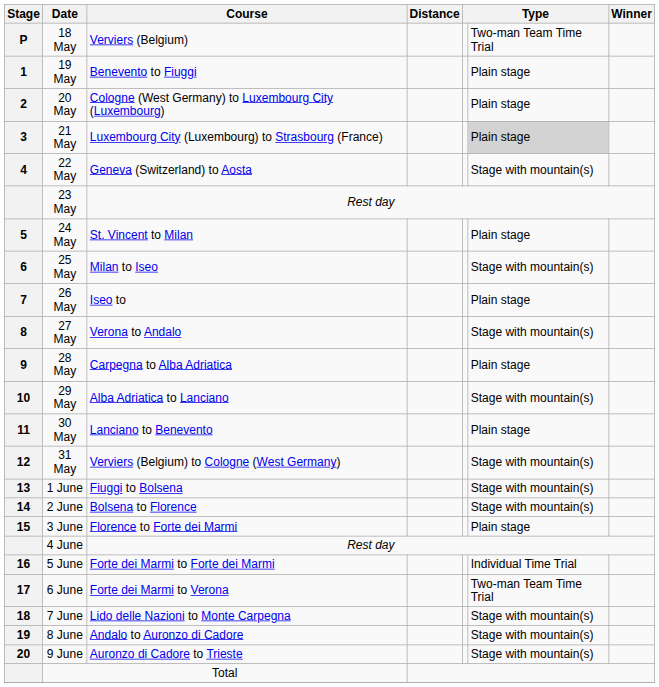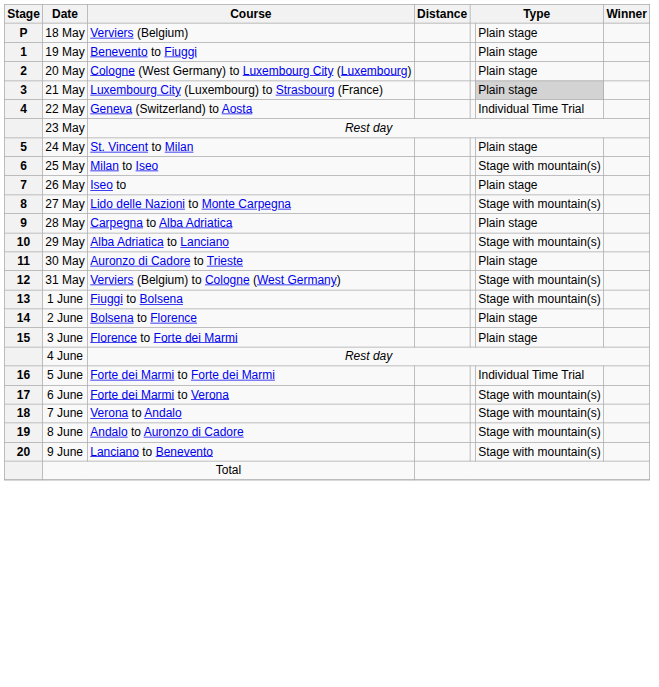 <table class="wikitable">
 <tr style="background:#efefef;">
 <th>Stage</th>
 <th>Date</th>
 <th>Course</th>
 <th>Distance</th>
 <th colspan="2">Type</th>
 <th>Winner</th>
 </tr>
 <tr>
 <th style="text-align:center">P</th>
 <td style="text-align:center;">18 May</td>
 <td><a href='#'>Verviers</a> (Belgium)</td>
 <td style="text-align:center;"></td>
 <td style="text-align:center;"></td>
-<td>Two-man Team Time Trial</td>
+<td>Plain stage</td>
 <td><br></td>
 </tr>
 <tr>
 <th style="text-align:center">1</th>
 <td style="text-align:center;">19 May</td>
 <td><a href='#'>Benevento</a> to <a href='#'>Fiuggi</a></td>
 <td style="text-align:center;"></td>
 <td style="text-align:center;"></td>
 <td>Plain stage</td>
 <td></td>
 </tr>
 <tr>
 <th style="text-align:center">2</th>
 <td style="text-align:center;">20 May</td>
 <td><a href='#'>Cologne</a> (West Germany) to <a href='#'>Luxembourg City</a> (<a href='#'>Luxembourg</a>)</td>
 <td style="text-align:center;"></td>
 <td style="text-align:center;"></td>
 <td>Plain stage</td>
 <td></td>
 </tr>
 <tr>
 <th style="text-align:center">3</th>
 <td style="text-align:center;">21 May</td>
 <td><a href='#'>Luxembourg City</a> (Luxembourg) to <a href='#'>Strasbourg</a> (France)</td>
 <td style="text-align:center;"></td>
 <td style="text-align:center;"></td>
 <td style="background: lightgrey;">Plain stage</td>
 <td></td>
 </tr>
 <tr>
 <th style="text-align:center">4</th>
 <td style="text-align:center;">22 May</td>
 <td><a href='#'>Geneva</a> (Switzerland) to <a href='#'>Aosta</a></td>
 <td style="text-align:center;"></td>
 <td style="text-align:center;"></td>
-<td>Stage with mountain(s)</td>
+<td>Individual Time Trial</td>
 <td></td>
 </tr>
 <tr>
 <th></th>
 <td align="center">23 May</td>
 <td colspan="6" align=center><em>Rest day</em></td>
 </tr>
 <tr>
 <th style="text-align:center">5</th>
 <td style="text-align:center;">24 May</td>
 <td><a href='#'>St. Vincent</a> to <a href='#'>Milan</a></td>
 <td style="text-align:center;"></td>
 <td style="text-align:center;"></td>
 <td>Plain stage</td>
 <td></td>
 </tr>
 <tr>
 <th style="text-align:center">6</th>
 <td style="text-align:center;">25 May</td>
 <td><a href='#'>Milan</a> to <a href='#'>Iseo</a></td>
 <td style="text-align:center;"></td>
 <td style="text-align:center;"></td>
 <td>Stage with mountain(s)</td>
 <td></td>
 </tr>
 <tr>
 <th style="text-align:center">7</th>
 <td style="text-align:center;">26 May</td>
 <td><a href='#'>Iseo</a> to </td>
 <td style="text-align:center;"></td>
 <td style="text-align:center;"></td>
 <td>Plain stage</td>
 <td></td>
 </tr>
 <tr>
 <th style="text-align:center">8</th>
 <td style="text-align:center;">27 May</td>
-<td><a href='#'>Verona</a> to <a href='#'>Andalo</a></td>
+<td><a href='#'>Lido delle Nazioni</a> to <a href='#'>Monte Carpegna</a></td>
 <td style="text-align:center;"></td>
 <td style="text-align:center;"></td>
 <td>Stage with mountain(s)</td>
 <td></td>
 </tr>
 <tr>
 <th style="text-align:center">9</th>
 <td style="text-align:center;">28 May</td>
 <td><a href='#'>Carpegna</a> to <a href='#'>Alba Adriatica</a></td>
 <td style="text-align:center;"></td>
 <td style="text-align:center;"></td>
 <td>Plain stage</td>
 <td></td>
 </tr>
 <tr>
 <th style="text-align:center">10</th>
 <td style="text-align:center;">29 May</td>
 <td><a href='#'>Alba Adriatica</a> to <a href='#'>Lanciano</a></td>
 <td style="text-align:center;"></td>
 <td style="text-align:center;"></td>
 <td>Stage with mountain(s)</td>
 <td></td>
 </tr>
 <tr>
 <th style="text-align:center">11</th>
 <td style="text-align:center;">30 May</td>
-<td><a href='#'>Lanciano</a> to <a href='#'>Benevento</a></td>
+<td><a href='#'>Auronzo di Cadore</a> to <a href='#'>Trieste</a></td>
 <td style="text-align:center;"></td>
 <td style="text-align:center;"></td>
 <td>Plain stage</td>
 <td></td>
 </tr>
 <tr>
 <th style="text-align:center">12</th>
 <td style="text-align:center;">31 May</td>
 <td><a href='#'>Verviers</a> (Belgium) to <a href='#'>Cologne</a> (<a href='#'>West Germany</a>)</td>
 <td style="text-align:center;"></td>
 <td style="text-align:center;"></td>
 <td>Stage with mountain(s)</td>
 <td></td>
 </tr>
 <tr>
 <th style="text-align:center">13</th>
 <td style="text-align:center;">1 June</td>
 <td><a href='#'>Fiuggi</a> to <a href='#'>Bolsena</a></td>
 <td style="text-align:center;"></td>
 <td style="text-align:center;"></td>
 <td>Stage with mountain(s)</td>
 <td></td>
 </tr>
 <tr>
 <th style="text-align:center">14</th>
 <td style="text-align:center;">2 June</td>
 <td><a href='#'>Bolsena</a> to <a href='#'>Florence</a></td>
 <td style="text-align:center;"></td>
 <td style="text-align:center;"></td>
-<td>Stage with mountain(s)</td>
+<td>Plain stage</td>
 <td></td>
 </tr>
 <tr>
 <th style="text-align:center">15</th>
 <td style="text-align:center;">3 June</td>
 <td><a href='#'>Florence</a> to <a href='#'>Forte dei Marmi</a></td>
 <td style="text-align:center;"></td>
 <td style="text-align:center;"></td>
 <td>Plain stage</td>
 <td></td>
 </tr>
 <tr>
 <th></th>
 <td align="center">4 June</td>
 <td colspan="6" align=center><em>Rest day</em></td>
 </tr>
 <tr>
 <th style="text-align:center">16</th>
 <td style="text-align:center;">5 June</td>
 <td><a href='#'>Forte dei Marmi</a> to <a href='#'>Forte dei Marmi</a></td>
 <td style="text-align:center;"></td>
 <td style="text-align:center;"></td>
 <td>Individual Time Trial</td>
 <td></td>
 </tr>
 <tr>
 <th style="text-align:center">17</th>
 <td style="text-align:center;">6 June</td>
 <td><a href='#'>Forte dei Marmi</a> to <a href='#'>Verona</a></td>
 <td style="text-align:center;"></td>
 <td style="text-align:center;"></td>
-<td>Two-man Team Time Trial</td>
+<td>Stage with mountain(s)</td>
 <td></td>
 </tr>
 <tr>
 <th style="text-align:center">18</th>
 <td style="text-align:center;">7 June</td>
-<td><a href='#'>Lido delle Nazioni</a> to <a href='#'>Monte Carpegna</a></td>
+<td><a href='#'>Verona</a> to <a href='#'>Andalo</a></td>
 <td style="text-align:center;"></td>
 <td style="text-align:center;"></td>
 <td>Stage with mountain(s)</td>
 <td></td>
 </tr>
 <tr>
 <th style="text-align:center">19</th>
 <td style="text-align:center;">8 June</td>
 <td><a href='#'>Andalo</a> to <a href='#'>Auronzo di Cadore</a></td>
 <td style="text-align:center;"></td>
 <td style="text-align:center;"></td>
 <td>Stage with mountain(s)</td>
 <td></td>
 </tr>
 <tr>
 <th style="text-align:center">20</th>
 <td style="text-align:center;">9 June</td>
-<td><a href='#'>Auronzo di Cadore</a> to <a href='#'>Trieste</a></td>
+<td><a href='#'>Lanciano</a> to <a href='#'>Benevento</a></td>
 <td style="text-align:center;"></td>
 <td style="text-align:center;"></td>
 <td>Stage with mountain(s)</td>
 <td></td>
 </tr>
 <tr>
 <th></th>
 <td colspan="2" align=center>Total</td>
 <td colspan="5" align="center"></td>
 </tr>
 <tr>
 </tr>
 </table>
